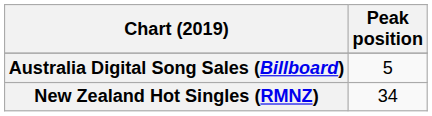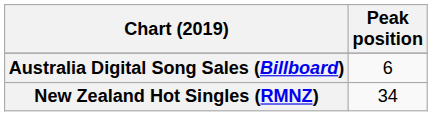 <table class="wikitable sortable plainrowheaders" style="text-align:center">
 <tr>
 <th scope="col">Chart (2019)</th>
 <th scope="col">Peak<br>position</th>
 </tr>
 <tr>
 </tr>
 <tr>
 <th scope="row">Australia Digital Song Sales (<em><a href='#'>Billboard</a></em>)</th>
-<td>5</td>
+<td>6</td>
 </tr>
 <tr>
 <th scope="row">New Zealand Hot Singles (<a href='#'>RMNZ</a>)</th>
 <td>34</td>
 </tr>
 </table>
